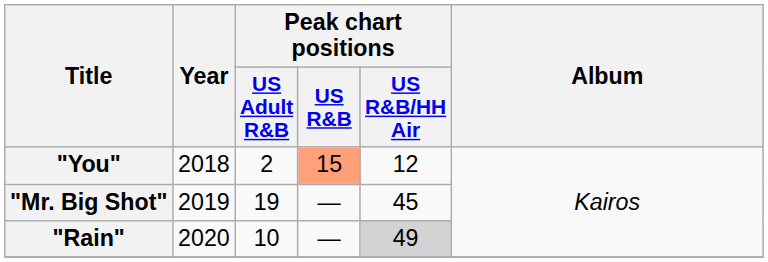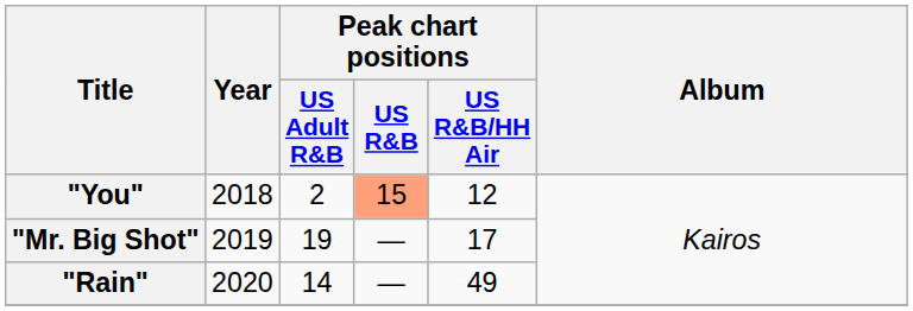 <table class="wikitable plainrowheaders" style="text-align:center;">
 <tr List of singles as a lead artist, showing year released and album name>
 <th scope="col" rowspan="2">Title</th>
 <th scope="col" rowspan="2" style="width:1em;">Year</th>
 <th scope="col" colspan="3">Peak chart positions</th>
 <th scope="col" rowspan="2" style="width:13em;">Album</th>
 </tr>
 <tr>
 <th scope="col" style="width:2.5em; font-size:90%;"><a href='#'>US<br>Adult<br>R&B</a></th>
 <th scope="col" style="width:2.5em; font-size:90%;"><a href='#'>US R&B</a></th>
 <th scope="col" style="width:2.5em; font-size:90%;"><a href='#'>US<br>R&B/HH<br>Air</a></th>
 </tr>
 <tr>
 <th scope="row">"You"</th>
 <td>2018</td>
 <td>2<br></td>
 <td style="background: lightsalmon;">15<br></td>
 <td>12<br></td>
 <td rowspan="3"><em>Kairos</em></td>
 </tr>
 <tr>
 <th scope="row">"Mr. Big Shot"</th>
 <td>2019</td>
 <td>19<br></td>
 <td>—</td>
-<td>45<br></td>
+<td>17<br></td>
 </tr>
 <tr>
 <th scope="row">"Rain"</th>
 <td>2020</td>
-<td>10<br></td>
+<td>14<br></td>
 <td>—</td>
-<td style="background: lightgrey;">49<br></td>
+<td>49<br></td>
 </tr>
 <tr>
 </tr>
 </table>
